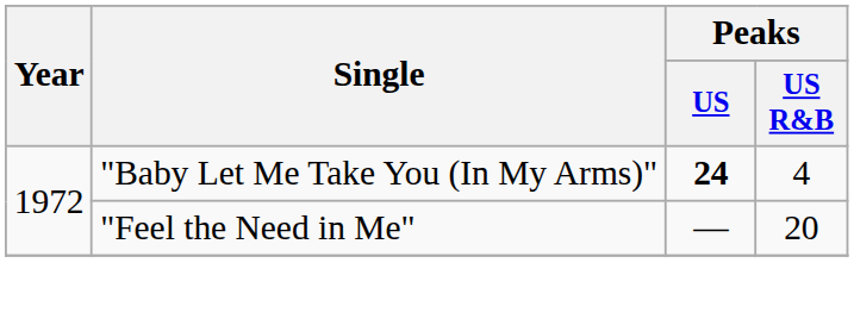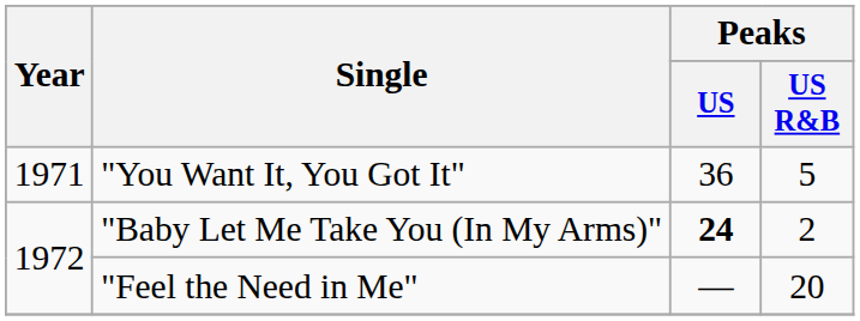 <table class="wikitable" style="text-align:center;">
 <tr>
 <th rowspan="2">Year</th>
 <th rowspan="2">Single</th>
 <th colspan="2">Peaks</th>
 </tr>
 <tr style="font-size:smaller;">
 <th width="35"><a href='#'>US</a><br></th>
 <th width="35"><a href='#'>US<br>R&B</a><br></th>
 </tr>
 <tr>
+<td rowspan="1">1971</td>
+<td align="left">"You Want It, You Got It"</td>
+<td>36</td>
+<td>5</td>
+</tr>
+<tr>
 <td rowspan="2">1972</td>
 <td align="left">"Baby Let Me Take You (In My Arms)"</td>
 <td><strong>24</strong></td>
-<td>4</td>
+<td>2</td>
 </tr>
 <tr>
 <td align="left">"Feel the Need in Me"</td>
 <td>—</td>
 <td>20</td>
 </tr>
 <tr>
 </tr>
 </table>
